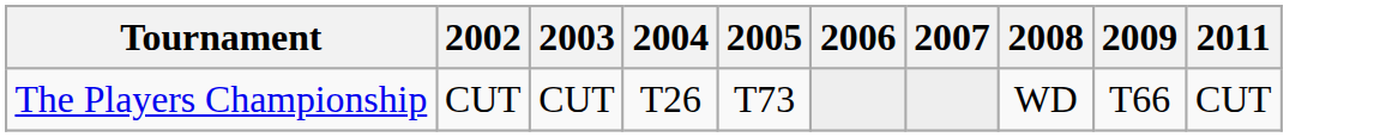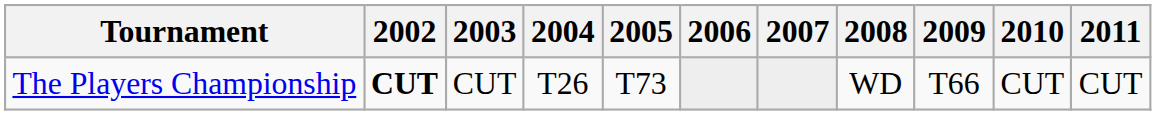 <table class="wikitable" style="font-size:95%;text-align:center;">
 <tr>
 <th>Tournament</th>
 <th>2002</th>
 <th>2003</th>
 <th>2004</th>
 <th>2005</th>
 <th>2006</th>
 <th>2007</th>
 <th>2008</th>
 <th>2009</th>
+<th>2010</th>
 <th>2011</th>
 </tr>
 <tr>
 <td align=left><a href='#'>The Players Championship</a></td>
-<td>CUT</td>
+<td><strong>CUT</strong></td>
 <td>CUT</td>
 <td>T26</td>
 <td>T73</td>
 <td style="background:#eeeeee;"></td>
 <td style="background:#eeeeee;"></td>
 <td>WD</td>
 <td>T66</td>
 <td>CUT</td>
+<td>CUT</td>
 </tr>
 </table>
